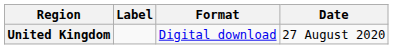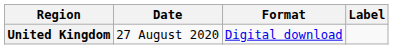 <table class="wikitable plainrowheaders">
 <tr>
 <th>Region</th>
+<th>Date</th>
+<th>Format</th>
 <th>Label</th>
-<th>Format</th>
-<th>Date</th>
 </tr>
 <tr>
 <th scope="row">United Kingdom</th>
+<td>27 August 2020</td>
+<td><a href='#'>Digital download</a></td>
 <td></td>
-<td><a href='#'>Digital download</a></td>
-<td>27 August 2020</td>
 </tr>
 </table>
